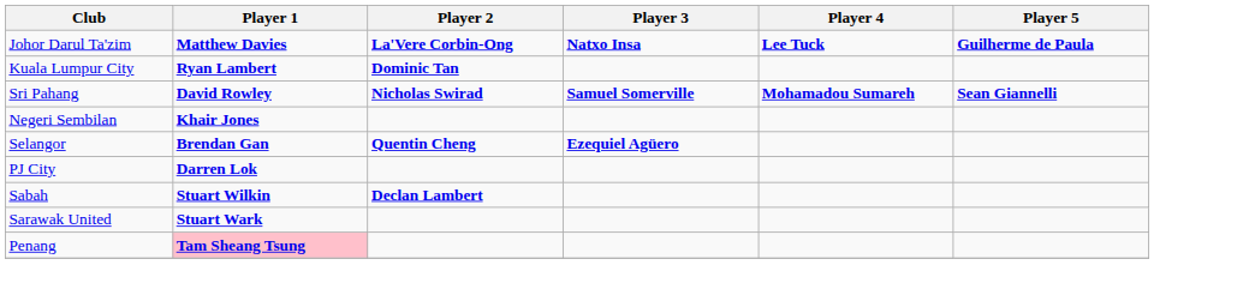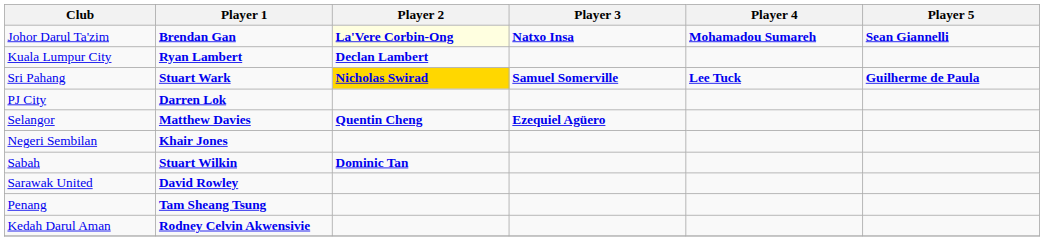 <table class="wikitable">
 <tr>
 <th style="width:12%">Club</th>
 <th style="width:14%">Player 1</th>
 <th style="width:14%">Player 2</th>
 <th style="width:14%">Player 3</th>
 <th style="width:14%">Player 4</th>
 <th style="width:14%">Player 5</th>
 </tr>
 <tr>
 <td><a href='#'>Johor Darul Ta'zim</a></td>
-<td> <strong><a href='#'>Matthew Davies</a></strong><small> </small></td>
-<td> <strong><a href='#'>La'Vere Corbin-Ong</a></strong><small> </small></td>
+<td> <strong><a href='#'>Brendan Gan</a></strong><small></small> </td>
+<td style="background: lightyellow;"> <strong><a href='#'>La'Vere Corbin-Ong</a></strong><small> </small></td>
 <td> <strong><a href='#'>Natxo Insa</a></strong><small> </small></td>
-<td> <strong><a href='#'>Lee Tuck</a></strong><small></small></td>
-<td> <strong><a href='#'>Guilherme de Paula</a></strong><small></small></td>
+<td> <strong><a href='#'>Mohamadou Sumareh</a></strong><small></small></td>
+<td> <strong><a href='#'>Sean Giannelli</a></strong><small></small></td>
 </tr>
 <tr>
 <td><a href='#'>Kuala Lumpur City</a></td>
 <td> <strong><a href='#'>Ryan Lambert</a></strong><small></small></td>
-<td> <strong><a href='#'>Dominic Tan</a></strong><small></small> </td>
+<td> <strong><a href='#'>Declan Lambert</a></strong><small> </small></td>
 <td></td>
 <td></td>
 <td></td>
 </tr>
 <tr>
 <td><a href='#'>Sri Pahang</a></td>
-<td> <strong><a href='#'>David Rowley</a></strong><small></small></td>
-<td> <strong><a href='#'>Nicholas Swirad</a></strong><small></small></td>
+<td> <strong><a href='#'>Stuart Wark</a></strong><small></small></td>
+<td style="background: gold;"> <strong><a href='#'>Nicholas Swirad</a></strong><small></small></td>
 <td> <strong><a href='#'>Samuel Somerville</a></strong><small></small></td>
-<td> <strong><a href='#'>Mohamadou Sumareh</a></strong><small></small></td>
-<td> <strong><a href='#'>Sean Giannelli</a></strong><small></small></td>
+<td> <strong><a href='#'>Lee Tuck</a></strong><small></small></td>
+<td> <strong><a href='#'>Guilherme de Paula</a></strong><small></small></td>
+</tr>
+<tr>
+<td><a href='#'>PJ City</a></td>
+<td> <strong><a href='#'>Darren Lok</a></strong><small></small> </td>
+<td></td>
+<td></td>
+<td></td>
+<td></td>
+</tr>
+<tr>
+<td><a href='#'>Selangor</a></td>
+<td> <strong><a href='#'>Matthew Davies</a></strong><small> </small></td>
+<td> <strong><a href='#'>Quentin Cheng</a></strong><small></small> </td>
+<td> <strong><a href='#'>Ezequiel Agüero</a></strong><small> </small></td>
+<td></td>
+<td></td>
 </tr>
 <tr>
 <td><a href='#'>Negeri Sembilan</a></td>
 <td> <strong><a href='#'>Khair Jones</a></strong><small></small> </td>
 <td></td>
 <td></td>
 <td></td>
 <td></td>
 </tr>
 <tr>
-<td><a href='#'>Selangor</a></td>
-<td> <strong><a href='#'>Brendan Gan</a></strong><small></small> </td>
-<td> <strong><a href='#'>Quentin Cheng</a></strong><small></small> </td>
-<td> <strong><a href='#'>Ezequiel Agüero</a></strong><small> </small></td>
-<td></td>
-<td></td>
-</tr>
-<tr>
-<td><a href='#'>PJ City</a></td>
-<td> <strong><a href='#'>Darren Lok</a></strong><small></small> </td>
-<td></td>
-<td></td>
-<td></td>
-<td></td>
-</tr>
-<tr>
 <td><a href='#'>Sabah</a></td>
 <td> <strong><a href='#'>Stuart Wilkin</a></strong><small></small></td>
-<td> <strong><a href='#'>Declan Lambert</a></strong><small> </small></td>
+<td> <strong><a href='#'>Dominic Tan</a></strong><small></small> </td>
 <td></td>
 <td></td>
 <td></td>
 </tr>
 <tr>
 <td><a href='#'>Sarawak United</a></td>
-<td> <strong><a href='#'>Stuart Wark</a></strong><small></small></td>
+<td> <strong><a href='#'>David Rowley</a></strong><small></small></td>
 <td></td>
 <td></td>
 <td></td>
 <td></td>
 </tr>
 <tr>
 <td><a href='#'>Penang</a></td>
-<td style="background: pink;"> <strong><a href='#'>Tam Sheang Tsung</a></strong><small></small></td>
+<td> <strong><a href='#'>Tam Sheang Tsung</a></strong><small></small></td>
+<td></td>
+<td></td>
+<td></td>
+<td></td>
+</tr>
+<tr>
+<td><a href='#'>Kedah Darul Aman</a></td>
+<td> <strong><a href='#'>Rodney Celvin Akwensivie</a></strong><small></small></td>
 <td></td>
 <td></td>
 <td></td>
 <td></td>
 </tr>
 <tr>
 </tr>
 </table>
